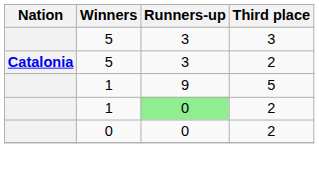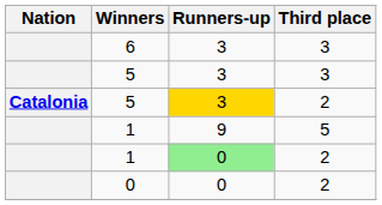 <table class="wikitable plainrowheaders sortable">
 <tr>
 <th scope="col">Nation</th>
 <th scope="col">Winners</th>
 <th scope="col">Runners-up</th>
 <th scope="col">Third place</th>
+</tr>
+<tr>
+<th scope="row"></th>
+<td align=center>6</td>
+<td align=center>3</td>
+<td align=center>3</td>
 </tr>
 <tr>
 <th scope="row"></th>
 <td align=center>5</td>
 <td align=center>3</td>
 <td align=center>3</td>
 </tr>
 <tr>
 <th scope="row"> <a href='#'>Catalonia</a></th>
 <td align=center>5</td>
-<td align=center>3</td>
+<td align=center style="background: gold;">3</td>
 <td align=center>2</td>
 </tr>
 <tr>
 <th scope="row"></th>
 <td align=center>1</td>
 <td align=center>9</td>
 <td align=center>5</td>
 </tr>
 <tr>
 <th scope="row"></th>
 <td align=center>1</td>
 <td align=center style="background: lightgreen;">0</td>
 <td align=center>2</td>
 </tr>
 <tr>
 <th scope="row"></th>
 <td align=center>0</td>
 <td align=center>0</td>
 <td align=center>2</td>
 </tr>
 <tr>
 </tr>
 </table>
